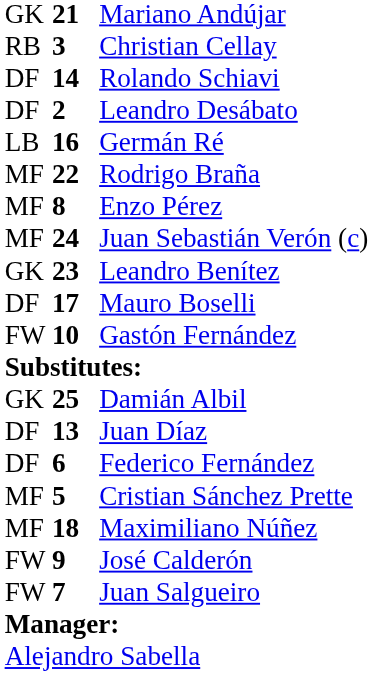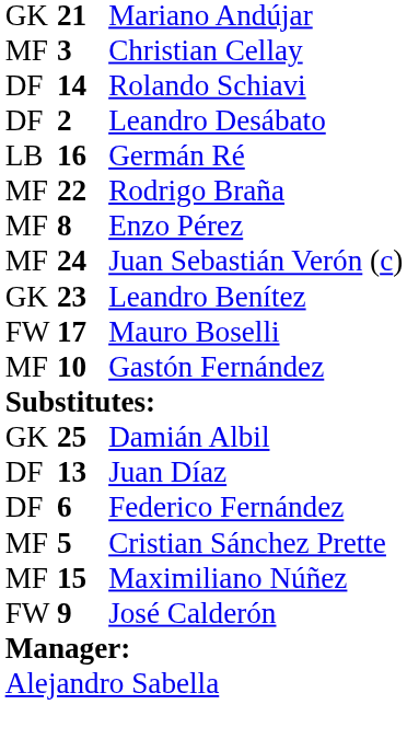 <table style="font-size:90%; margin:0.2em auto;" cellspacing="0" cellpadding="0">
 <tr>
 <th width="25"></th>
 <th width="25"></th>
 </tr>
 <tr>
 <td>GK</td>
 <td><strong>21</strong></td>
 <td> <a href='#'>Mariano Andújar</a></td>
 </tr>
 <tr>
-<td>RB</td>
+<td>MF</td>
 <td><strong>3</strong></td>
 <td> <a href='#'>Christian Cellay</a></td>
 </tr>
 <tr>
 <td>DF</td>
 <td><strong>14</strong></td>
 <td> <a href='#'>Rolando Schiavi</a></td>
 <td></td>
 </tr>
 <tr>
 <td>DF</td>
 <td><strong>2</strong></td>
 <td> <a href='#'>Leandro Desábato</a></td>
 <td></td>
 </tr>
 <tr>
 <td>LB</td>
 <td><strong>16</strong></td>
 <td> <a href='#'>Germán Ré</a></td>
 </tr>
 <tr>
 <td>MF</td>
 <td><strong>22</strong></td>
 <td> <a href='#'>Rodrigo Braña</a></td>
 </tr>
 <tr>
 <td>MF</td>
 <td><strong>8</strong></td>
 <td> <a href='#'>Enzo Pérez</a></td>
 </tr>
 <tr>
 <td>MF</td>
 <td><strong>24</strong></td>
 <td> <a href='#'>Juan Sebastián Verón</a> (<a href='#'>c</a>)</td>
 </tr>
 <tr>
 <td>GK</td>
 <td><strong>23</strong></td>
 <td> <a href='#'>Leandro Benítez</a></td>
 <td></td>
 <td></td>
 </tr>
 <tr>
-<td>DF</td>
+<td>FW</td>
 <td><strong>17</strong></td>
 <td> <a href='#'>Mauro Boselli</a></td>
 </tr>
 <tr>
-<td>FW</td>
+<td>MF</td>
 <td><strong>10</strong></td>
 <td> <a href='#'>Gastón Fernández</a></td>
 <td></td>
 <td></td>
 </tr>
 <tr>
 <td colspan=3><strong>Substitutes:</strong></td>
 </tr>
 <tr>
 <td>GK</td>
 <td><strong>25</strong></td>
 <td> <a href='#'>Damián Albil</a></td>
 </tr>
 <tr>
 <td>DF</td>
 <td><strong>13</strong></td>
 <td> <a href='#'>Juan Díaz</a></td>
 </tr>
 <tr>
 <td>DF</td>
 <td><strong>6</strong></td>
 <td> <a href='#'>Federico Fernández</a></td>
 </tr>
 <tr>
 <td>MF</td>
 <td><strong>5</strong></td>
 <td> <a href='#'>Cristian Sánchez Prette</a></td>
 </tr>
 <tr>
 <td>MF</td>
-<td><strong>18</strong></td>
+<td><strong>15</strong></td>
 <td> <a href='#'>Maximiliano Núñez</a></td>
 <td></td>
 <td></td>
 </tr>
 <tr>
 <td>FW</td>
 <td><strong>9</strong></td>
 <td> <a href='#'>José Calderón</a></td>
 </tr>
 <tr>
-<td>FW</td>
-<td><strong>7</strong></td>
-<td> <a href='#'>Juan Salgueiro</a></td>
-<td></td>
-<td></td>
-</tr>
-<tr>
 <td colspan=3><strong>Manager:</strong></td>
 </tr>
 <tr>
 <td colspan=4> <a href='#'>Alejandro Sabella</a></td>
 </tr>
 </table>
